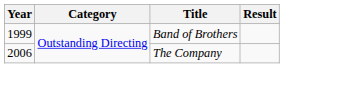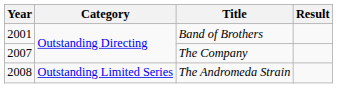 <table class="wikitable">
 <tr>
 <th>Year</th>
 <th>Category</th>
 <th>Title</th>
 <th>Result</th>
 </tr>
 <tr>
-<td>1999</td>
+<td>2001</td>
 <td rowspan=2><a href='#'>Outstanding Directing</a></td>
 <td><em>Band of Brothers</em></td>
 <td></td>
 </tr>
 <tr>
-<td>2006</td>
+<td>2007</td>
 <td><em>The Company</em></td>
 <td></td>
 </tr>
+<tr>
+<td>2008</td>
+<td><a href='#'>Outstanding Limited Series</a></td>
+<td><em>The Andromeda Strain</em></td>
+<td></td>
+</tr>
 </table>
